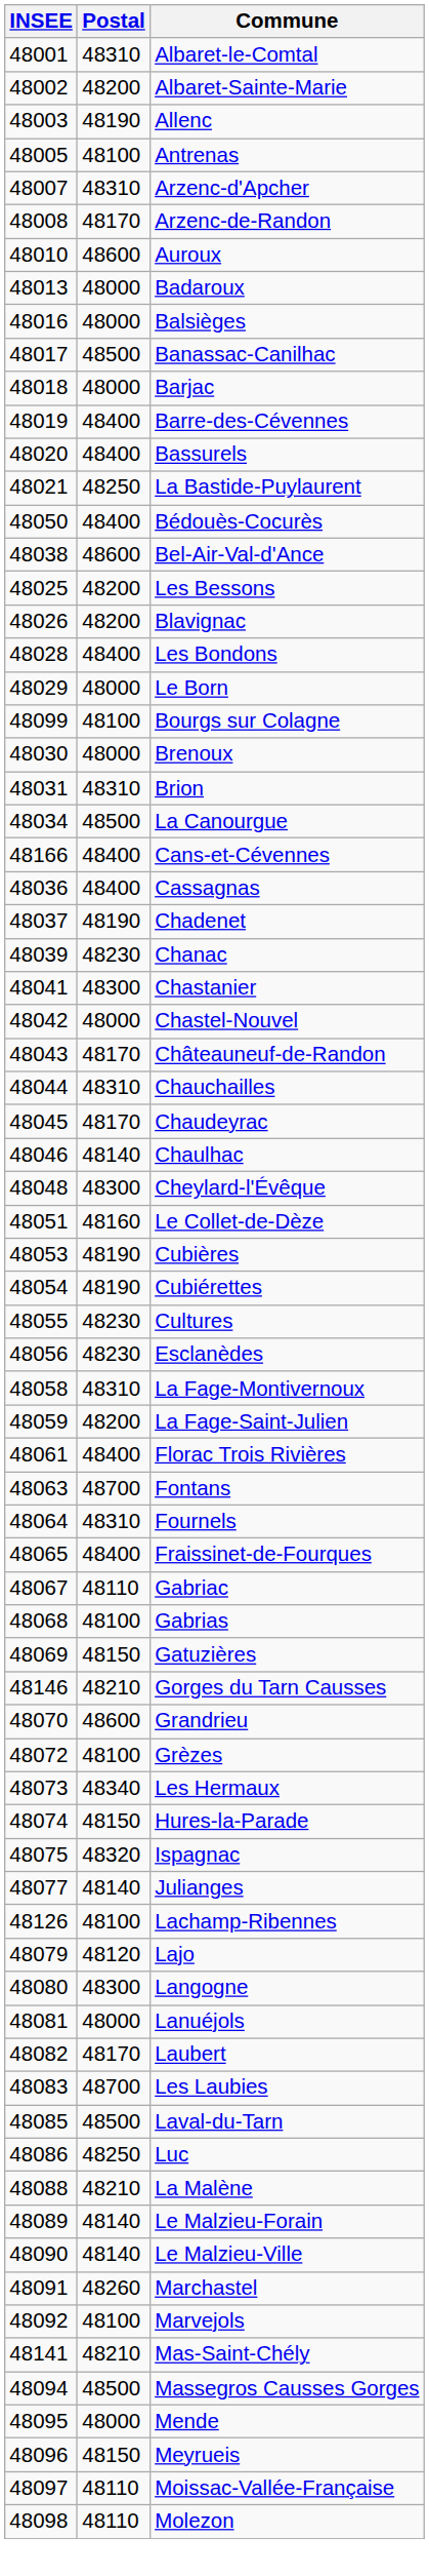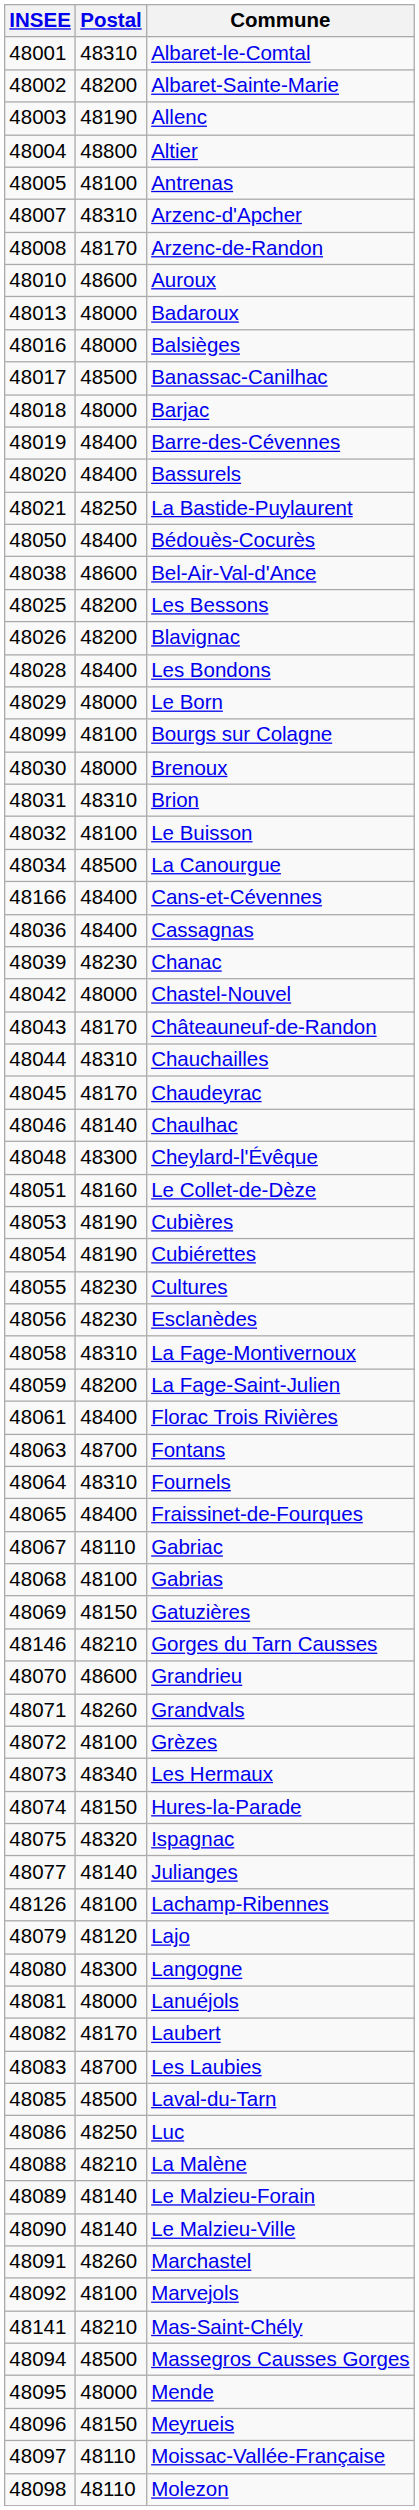 <table class="wikitable sortable">
 <tr>
 <th><a href='#'>INSEE</a></th>
 <th><a href='#'>Postal</a></th>
 <th>Commune</th>
 </tr>
 <tr>
 <td>48001</td>
 <td>48310</td>
 <td><a href='#'>Albaret-le-Comtal</a></td>
 </tr>
 <tr>
 <td>48002</td>
 <td>48200</td>
 <td><a href='#'>Albaret-Sainte-Marie</a></td>
 </tr>
 <tr>
 <td>48003</td>
 <td>48190</td>
 <td><a href='#'>Allenc</a></td>
+</tr>
+<tr>
+<td>48004</td>
+<td>48800</td>
+<td><a href='#'>Altier</a></td>
 </tr>
 <tr>
 <td>48005</td>
 <td>48100</td>
 <td><a href='#'>Antrenas</a></td>
 </tr>
 <tr>
 <td>48007</td>
 <td>48310</td>
 <td><a href='#'>Arzenc-d'Apcher</a></td>
 </tr>
 <tr>
 <td>48008</td>
 <td>48170</td>
 <td><a href='#'>Arzenc-de-Randon</a></td>
 </tr>
 <tr>
 <td>48010</td>
 <td>48600</td>
 <td><a href='#'>Auroux</a></td>
 </tr>
 <tr>
 <td>48013</td>
 <td>48000</td>
 <td><a href='#'>Badaroux</a></td>
 </tr>
 <tr>
 <td>48016</td>
 <td>48000</td>
 <td><a href='#'>Balsièges</a></td>
 </tr>
 <tr>
 <td>48017</td>
 <td>48500</td>
 <td><a href='#'>Banassac-Canilhac</a></td>
 </tr>
 <tr>
 <td>48018</td>
 <td>48000</td>
 <td><a href='#'>Barjac</a></td>
 </tr>
 <tr>
 <td>48019</td>
 <td>48400</td>
 <td><a href='#'>Barre-des-Cévennes</a></td>
 </tr>
 <tr>
 <td>48020</td>
 <td>48400</td>
 <td><a href='#'>Bassurels</a></td>
 </tr>
 <tr>
 <td>48021</td>
 <td>48250</td>
 <td><a href='#'>La Bastide-Puylaurent</a></td>
 </tr>
 <tr>
 <td>48050</td>
 <td>48400</td>
 <td><a href='#'>Bédouès-Cocurès</a></td>
 </tr>
 <tr>
 <td>48038</td>
 <td>48600</td>
 <td><a href='#'>Bel-Air-Val-d'Ance</a></td>
 </tr>
 <tr>
 <td>48025</td>
 <td>48200</td>
 <td><a href='#'>Les Bessons</a></td>
 </tr>
 <tr>
 <td>48026</td>
 <td>48200</td>
 <td><a href='#'>Blavignac</a></td>
 </tr>
 <tr>
 <td>48028</td>
 <td>48400</td>
 <td><a href='#'>Les Bondons</a></td>
 </tr>
 <tr>
 <td>48029</td>
 <td>48000</td>
 <td><a href='#'>Le Born</a></td>
 </tr>
 <tr>
 <td>48099</td>
 <td>48100</td>
 <td><a href='#'>Bourgs sur Colagne</a></td>
 </tr>
 <tr>
 <td>48030</td>
 <td>48000</td>
 <td><a href='#'>Brenoux</a></td>
 </tr>
 <tr>
 <td>48031</td>
 <td>48310</td>
 <td><a href='#'>Brion</a></td>
 </tr>
 <tr>
+<td>48032</td>
+<td>48100</td>
+<td><a href='#'>Le Buisson</a></td>
+</tr>
+<tr>
 <td>48034</td>
 <td>48500</td>
 <td><a href='#'>La Canourgue</a></td>
 </tr>
 <tr>
 <td>48166</td>
 <td>48400</td>
 <td><a href='#'>Cans-et-Cévennes</a></td>
 </tr>
 <tr>
 <td>48036</td>
 <td>48400</td>
 <td><a href='#'>Cassagnas</a></td>
 </tr>
 <tr>
-<td>48037</td>
-<td>48190</td>
-<td><a href='#'>Chadenet</a></td>
-</tr>
-<tr>
 <td>48039</td>
 <td>48230</td>
 <td><a href='#'>Chanac</a></td>
-</tr>
-<tr>
-<td>48041</td>
-<td>48300</td>
-<td><a href='#'>Chastanier</a></td>
 </tr>
 <tr>
 <td>48042</td>
 <td>48000</td>
 <td><a href='#'>Chastel-Nouvel</a></td>
 </tr>
 <tr>
 <td>48043</td>
 <td>48170</td>
 <td><a href='#'>Châteauneuf-de-Randon</a></td>
 </tr>
 <tr>
 <td>48044</td>
 <td>48310</td>
 <td><a href='#'>Chauchailles</a></td>
 </tr>
 <tr>
 <td>48045</td>
 <td>48170</td>
 <td><a href='#'>Chaudeyrac</a></td>
 </tr>
 <tr>
 <td>48046</td>
 <td>48140</td>
 <td><a href='#'>Chaulhac</a></td>
 </tr>
 <tr>
 <td>48048</td>
 <td>48300</td>
 <td><a href='#'>Cheylard-l'Évêque</a></td>
 </tr>
 <tr>
 <td>48051</td>
 <td>48160</td>
 <td><a href='#'>Le Collet-de-Dèze</a></td>
 </tr>
 <tr>
 <td>48053</td>
 <td>48190</td>
 <td><a href='#'>Cubières</a></td>
 </tr>
 <tr>
 <td>48054</td>
 <td>48190</td>
 <td><a href='#'>Cubiérettes</a></td>
 </tr>
 <tr>
 <td>48055</td>
 <td>48230</td>
 <td><a href='#'>Cultures</a></td>
 </tr>
 <tr>
 <td>48056</td>
 <td>48230</td>
 <td><a href='#'>Esclanèdes</a></td>
 </tr>
 <tr>
 <td>48058</td>
 <td>48310</td>
 <td><a href='#'>La Fage-Montivernoux</a></td>
 </tr>
 <tr>
 <td>48059</td>
 <td>48200</td>
 <td><a href='#'>La Fage-Saint-Julien</a></td>
 </tr>
 <tr>
 <td>48061</td>
 <td>48400</td>
 <td><a href='#'>Florac Trois Rivières</a></td>
 </tr>
 <tr>
 <td>48063</td>
 <td>48700</td>
 <td><a href='#'>Fontans</a></td>
 </tr>
 <tr>
 <td>48064</td>
 <td>48310</td>
 <td><a href='#'>Fournels</a></td>
 </tr>
 <tr>
 <td>48065</td>
 <td>48400</td>
 <td><a href='#'>Fraissinet-de-Fourques</a></td>
 </tr>
 <tr>
 <td>48067</td>
 <td>48110</td>
 <td><a href='#'>Gabriac</a></td>
 </tr>
 <tr>
 <td>48068</td>
 <td>48100</td>
 <td><a href='#'>Gabrias</a></td>
 </tr>
 <tr>
 <td>48069</td>
 <td>48150</td>
 <td><a href='#'>Gatuzières</a></td>
 </tr>
 <tr>
 <td>48146</td>
 <td>48210</td>
 <td><a href='#'>Gorges du Tarn Causses</a></td>
 </tr>
 <tr>
 <td>48070</td>
 <td>48600</td>
 <td><a href='#'>Grandrieu</a></td>
+</tr>
+<tr>
+<td>48071</td>
+<td>48260</td>
+<td><a href='#'>Grandvals</a></td>
 </tr>
 <tr>
 <td>48072</td>
 <td>48100</td>
 <td><a href='#'>Grèzes</a></td>
 </tr>
 <tr>
 <td>48073</td>
 <td>48340</td>
 <td><a href='#'>Les Hermaux</a></td>
 </tr>
 <tr>
 <td>48074</td>
 <td>48150</td>
 <td><a href='#'>Hures-la-Parade</a></td>
 </tr>
 <tr>
 <td>48075</td>
 <td>48320</td>
 <td><a href='#'>Ispagnac</a></td>
 </tr>
 <tr>
 <td>48077</td>
 <td>48140</td>
 <td><a href='#'>Julianges</a></td>
 </tr>
 <tr>
 <td>48126</td>
 <td>48100</td>
 <td><a href='#'>Lachamp-Ribennes</a></td>
 </tr>
 <tr>
 <td>48079</td>
 <td>48120</td>
 <td><a href='#'>Lajo</a></td>
 </tr>
 <tr>
 <td>48080</td>
 <td>48300</td>
 <td><a href='#'>Langogne</a></td>
 </tr>
 <tr>
 <td>48081</td>
 <td>48000</td>
 <td><a href='#'>Lanuéjols</a></td>
 </tr>
 <tr>
 <td>48082</td>
 <td>48170</td>
 <td><a href='#'>Laubert</a></td>
 </tr>
 <tr>
 <td>48083</td>
 <td>48700</td>
 <td><a href='#'>Les Laubies</a></td>
 </tr>
 <tr>
 <td>48085</td>
 <td>48500</td>
 <td><a href='#'>Laval-du-Tarn</a></td>
 </tr>
 <tr>
 <td>48086</td>
 <td>48250</td>
 <td><a href='#'>Luc</a></td>
 </tr>
 <tr>
 <td>48088</td>
 <td>48210</td>
 <td><a href='#'>La Malène</a></td>
 </tr>
 <tr>
 <td>48089</td>
 <td>48140</td>
 <td><a href='#'>Le Malzieu-Forain</a></td>
 </tr>
 <tr>
 <td>48090</td>
 <td>48140</td>
 <td><a href='#'>Le Malzieu-Ville</a></td>
 </tr>
 <tr>
 <td>48091</td>
 <td>48260</td>
 <td><a href='#'>Marchastel</a></td>
 </tr>
 <tr>
 <td>48092</td>
 <td>48100</td>
 <td><a href='#'>Marvejols</a></td>
 </tr>
 <tr>
 <td>48141</td>
 <td>48210</td>
 <td><a href='#'>Mas-Saint-Chély</a></td>
 </tr>
 <tr>
 <td>48094</td>
 <td>48500</td>
 <td><a href='#'>Massegros Causses Gorges</a></td>
 </tr>
 <tr>
 <td>48095</td>
 <td>48000</td>
 <td><a href='#'>Mende</a></td>
 </tr>
 <tr>
 <td>48096</td>
 <td>48150</td>
 <td><a href='#'>Meyrueis</a></td>
 </tr>
 <tr>
 <td>48097</td>
 <td>48110</td>
 <td><a href='#'>Moissac-Vallée-Française</a></td>
 </tr>
 <tr>
 <td>48098</td>
 <td>48110</td>
 <td><a href='#'>Molezon</a></td>
 </tr>
 </table>
